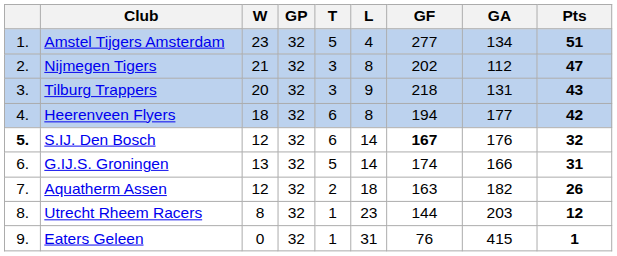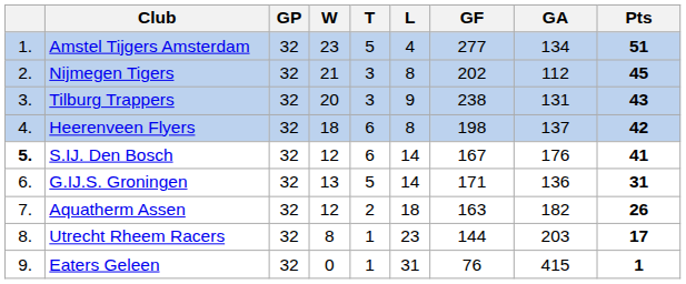 <table class="wikitable">
 <tr>
 <th width="30"></th>
 <th width="200">Club</th>
+<th width="30">GP</th>
 <th width="30">W</th>
-<th width="30">GP</th>
 <th width="30">T</th>
 <th width="30">L</th>
 <th width="70">GF</th>
 <th width="70">GA</th>
 <th width="70">Pts</th>
 </tr>
 <tr bgcolor="#BCD2EE" align="center">
 <td>1.</td>
 <td align="left"><a href='#'>Amstel Tijgers Amsterdam</a></td>
+<td>32</td>
 <td>23</td>
-<td>32</td>
 <td>5</td>
 <td>4</td>
 <td>277</td>
 <td>134</td>
 <td><strong>51</strong></td>
 </tr>
 <tr bgcolor="#BCD2EE" align="center">
 <td>2.</td>
 <td align="left"><a href='#'>Nijmegen Tigers</a></td>
+<td>32</td>
 <td>21</td>
-<td>32</td>
 <td>3</td>
 <td>8</td>
 <td>202</td>
 <td>112</td>
-<td><strong>47</strong></td>
+<td><strong>45</strong></td>
 </tr>
 <tr bgcolor="#BCD2EE" align="center">
 <td>3.</td>
 <td align="left"><a href='#'>Tilburg Trappers</a></td>
+<td>32</td>
 <td>20</td>
-<td>32</td>
 <td>3</td>
 <td>9</td>
-<td>218</td>
+<td>238</td>
 <td>131</td>
 <td><strong>43</strong></td>
 </tr>
 <tr bgcolor="#BCD2EE" align="center">
 <td>4.</td>
 <td align="left"><a href='#'>Heerenveen Flyers</a></td>
+<td>32</td>
 <td>18</td>
-<td>32</td>
 <td>6</td>
 <td>8</td>
-<td>194</td>
-<td>177</td>
+<td>198</td>
+<td>137</td>
 <td><strong>42</strong></td>
 </tr>
 <tr bgcolor="#FFFFFF" align="center">
 <td><strong>5.</strong></td>
 <td align="left"><a href='#'>S.IJ. Den Bosch</a></td>
+<td>32</td>
 <td>12</td>
-<td>32</td>
 <td>6</td>
 <td>14</td>
-<td><strong>167</strong></td>
+<td>167</td>
 <td>176</td>
-<td><strong>32</strong></td>
+<td><strong>41</strong></td>
 </tr>
 <tr bgcolor="#FFFFFF" align="center">
 <td>6.</td>
 <td align="left"><a href='#'>G.IJ.S. Groningen</a></td>
+<td>32</td>
 <td>13</td>
-<td>32</td>
 <td>5</td>
 <td>14</td>
-<td>174</td>
-<td>166</td>
+<td>171</td>
+<td>136</td>
 <td><strong>31</strong></td>
 </tr>
 <tr bgcolor="#FFFFFF" align="center">
 <td>7.</td>
 <td align="left"><a href='#'>Aquatherm Assen</a></td>
+<td>32</td>
 <td>12</td>
-<td>32</td>
 <td>2</td>
 <td>18</td>
 <td>163</td>
 <td>182</td>
 <td><strong>26</strong></td>
 </tr>
 <tr bgcolor="#FFFFFF" align="center">
 <td>8.</td>
 <td align="left"><a href='#'>Utrecht Rheem Racers</a></td>
+<td>32</td>
 <td>8</td>
-<td>32</td>
 <td>1</td>
 <td>23</td>
 <td>144</td>
 <td>203</td>
-<td><strong>12</strong></td>
+<td><strong>17</strong></td>
 </tr>
 <tr bgcolor="#FFFFFF" align="center">
 <td>9.</td>
 <td align="left"><a href='#'>Eaters Geleen</a></td>
+<td>32</td>
 <td>0</td>
-<td>32</td>
 <td>1</td>
 <td>31</td>
 <td>76</td>
 <td>415</td>
 <td><strong>1</strong></td>
 </tr>
 </table>
